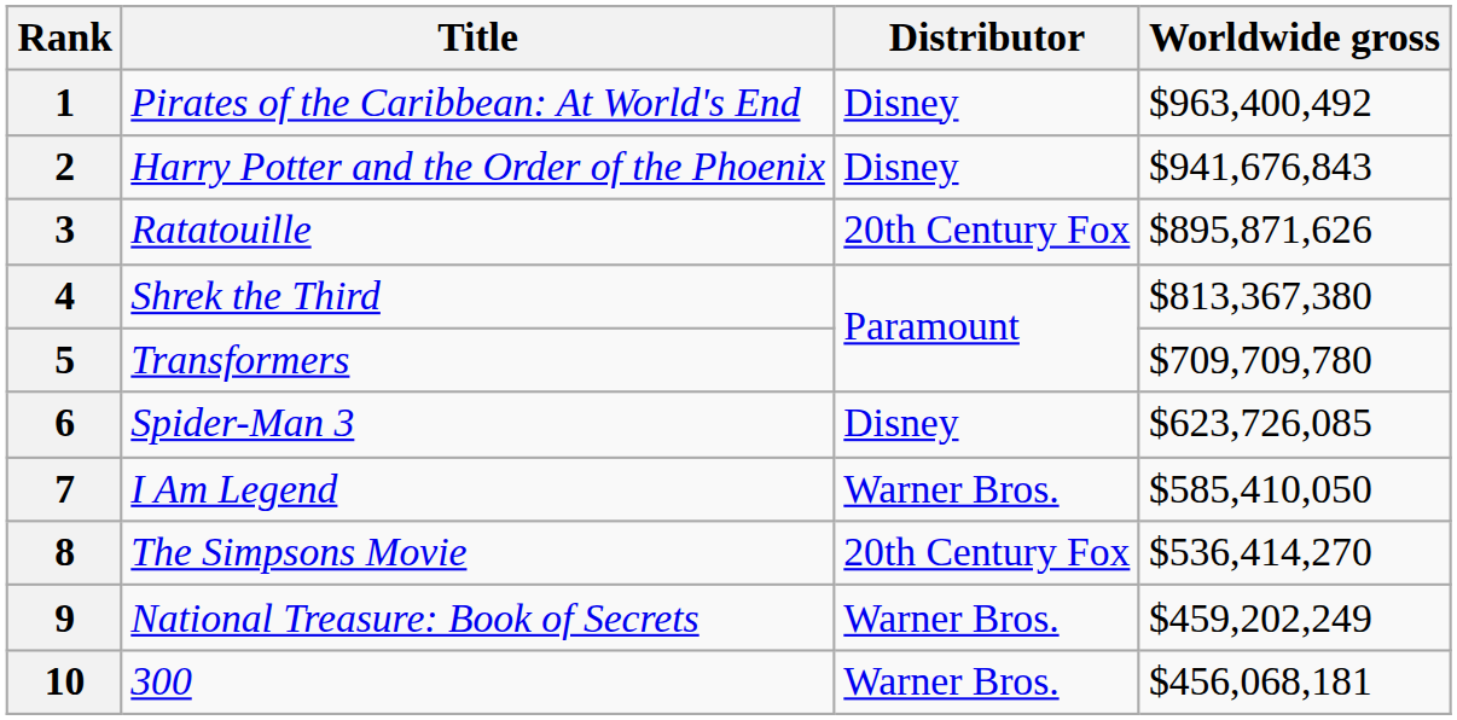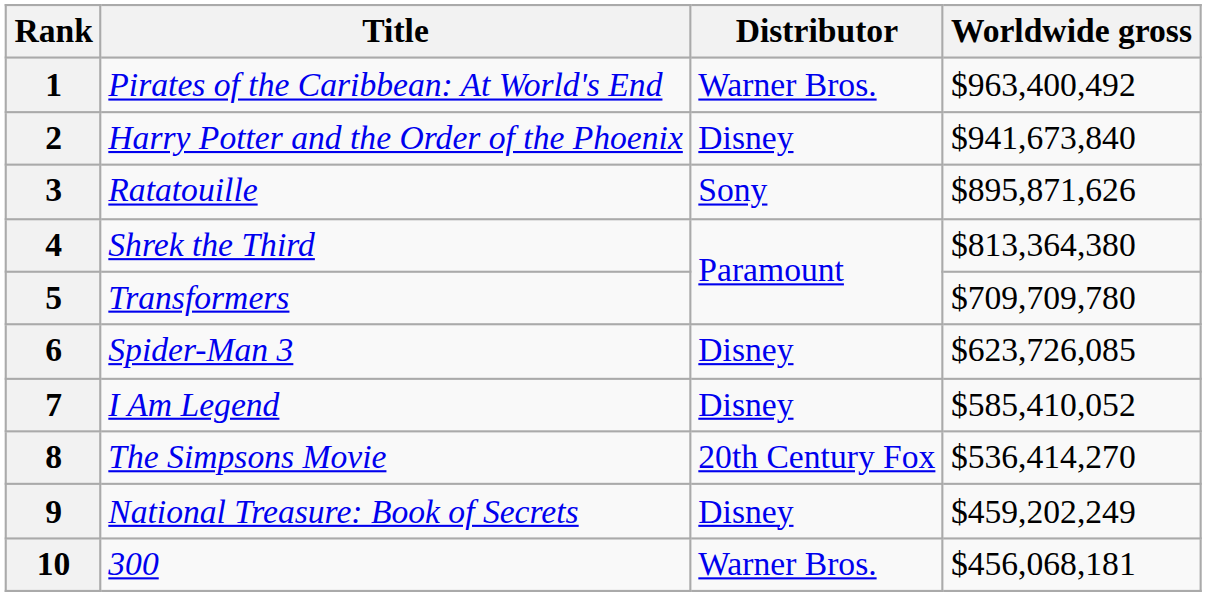 <table class="wikitable sortable" style="margin:auto; margin:auto;">
 <tr>
 <th>Rank</th>
 <th>Title</th>
 <th>Distributor</th>
 <th>Worldwide gross</th>
 </tr>
 <tr list of box office number one films in 2007>
 <th style="text-align:center;">1</th>
 <td><em><a href='#'>Pirates of the Caribbean: At World's End</a></em></td>
-<td><a href='#'>Disney</a></td>
+<td><a href='#'>Warner Bros.</a></td>
 <td>$963,400,492</td>
 </tr>
 <tr>
 <th style="text-align:center;">2</th>
 <td><em><a href='#'>Harry Potter and the Order of the Phoenix</a></em></td>
 <td><a href='#'>Disney</a></td>
-<td>$941,676,843</td>
+<td>$941,673,840</td>
 </tr>
 <tr>
 <th style="text-align:center;">3</th>
 <td><em><a href='#'>Ratatouille</a></em></td>
-<td><a href='#'>20th Century Fox</a></td>
+<td><a href='#'>Sony</a></td>
 <td>$895,871,626</td>
 </tr>
 <tr>
 <th style="text-align:center;">4</th>
 <td><em><a href='#'>Shrek the Third</a></em></td>
 <td rowspan = "2"><a href='#'>Paramount</a></td>
-<td>$813,367,380</td>
+<td>$813,364,380</td>
 </tr>
 <tr>
 <th style="text-align:center;">5</th>
 <td><em><a href='#'>Transformers</a></em></td>
 <td>$709,709,780</td>
 </tr>
 <tr>
 <th style="text-align:center;">6</th>
 <td><em><a href='#'>Spider-Man 3</a></em></td>
 <td><a href='#'>Disney</a></td>
 <td>$623,726,085</td>
 </tr>
 <tr>
 <th style="text-align:center;">7</th>
 <td><em><a href='#'>I Am Legend</a></em></td>
-<td><a href='#'>Warner Bros.</a></td>
-<td>$585,410,050</td>
+<td><a href='#'>Disney</a></td>
+<td>$585,410,052</td>
 </tr>
 <tr>
 <th style="text-align:center;">8</th>
 <td><em><a href='#'>The Simpsons Movie</a></em></td>
 <td><a href='#'>20th Century Fox</a></td>
 <td>$536,414,270</td>
 </tr>
 <tr>
 <th style="text-align:center;">9</th>
 <td><em><a href='#'>National Treasure: Book of Secrets</a></em></td>
-<td><a href='#'>Warner Bros.</a></td>
+<td><a href='#'>Disney</a></td>
 <td>$459,202,249</td>
 </tr>
 <tr>
 <th style="text-align:center;">10</th>
 <td><em><a href='#'>300</a></em></td>
 <td><a href='#'>Warner Bros.</a></td>
 <td>$456,068,181</td>
 </tr>
 </table>
